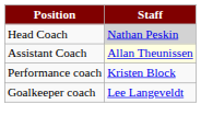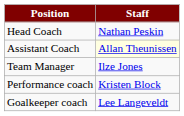 <table class="wikitable">
 <tr>
 <th style="color:white; background:#800000;"!>Position</th>
 <th style="color:white; background:#800000;"!>Staff</th>
 </tr>
 <tr>
 <td>Head Coach</td>
-<td style="background: lightgrey;"> <a href='#'>Nathan Peskin</a></td>
+<td> <a href='#'>Nathan Peskin</a></td>
 </tr>
 <tr>
 <td>Assistant Coach</td>
 <td style="background: lightyellow;"> <a href='#'>Allan Theunissen</a></td>
+</tr>
+<tr>
+<td>Team Manager</td>
+<td> <a href='#'>Ilze Jones</a></td>
 </tr>
 <tr>
 <td>Performance coach</td>
 <td> <a href='#'>Kristen Block</a></td>
 </tr>
 <tr>
 <td>Goalkeeper coach</td>
 <td> <a href='#'>Lee Langeveldt</a></td>
 </tr>
 </table>
